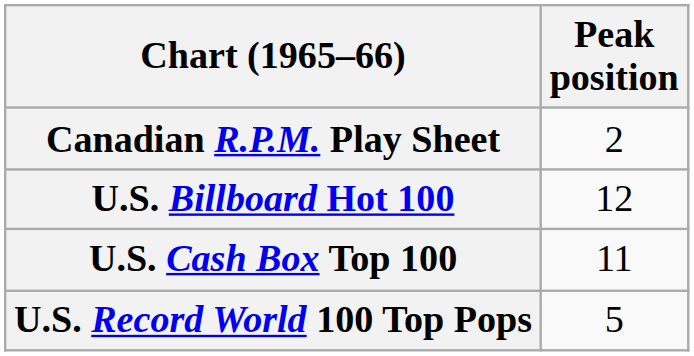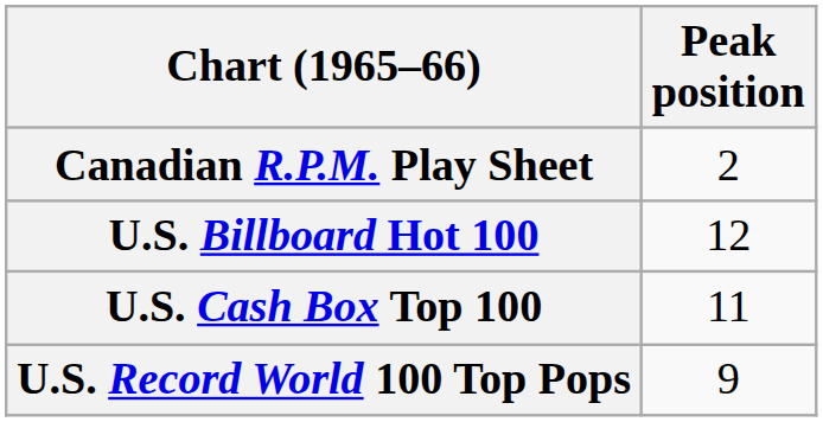 <table class="wikitable plainrowheaders sortable">
 <tr>
 <th scope="col">Chart (1965–66)</th>
 <th scope="col">Peak<br>position</th>
 </tr>
 <tr>
 <th scope="row">Canadian <em><a href='#'>R.P.M.</a></em> Play Sheet</th>
 <td align="center">2</td>
 </tr>
 <tr>
 <th scope="row">U.S. <a href='#'><em>Billboard</em> Hot 100</a></th>
 <td align="center">12</td>
 </tr>
 <tr>
 <th scope="row">U.S. <em><a href='#'>Cash Box</a></em> Top 100</th>
 <td align="center">11</td>
 </tr>
 <tr>
 <th scope="row">U.S. <em><a href='#'>Record World</a></em> 100 Top Pops</th>
-<td align="center">5</td>
+<td align="center">9</td>
 </tr>
 </table>
